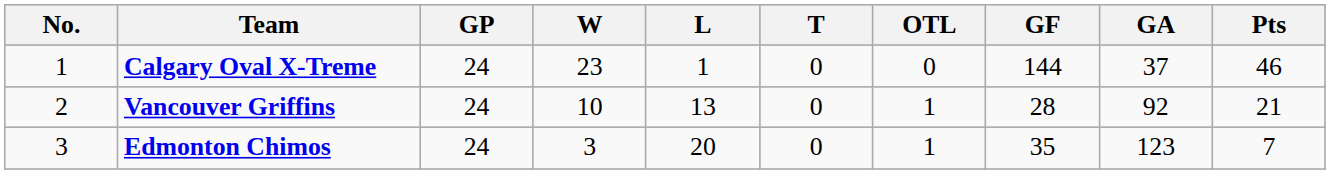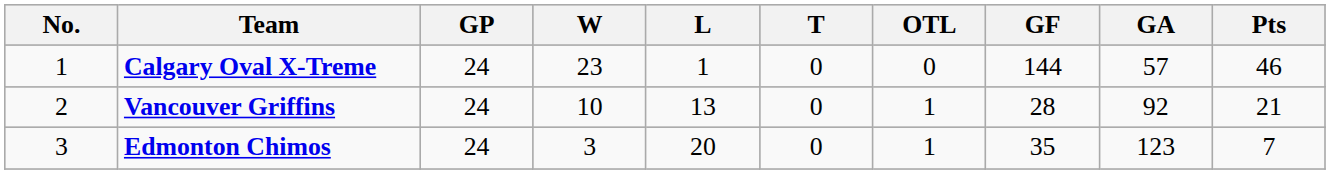 <table class="wikitable sortable">
 <tr>
 <th bgcolor="#DDDDFF" width="7.5%" title="Division rank">No.</th>
 <th bgcolor="#DDDDFF" width="20%">Team</th>
 <th bgcolor="#DDDDFF" width="7.5%" title="Games played" class="unsortable">GP</th>
 <th bgcolor="#DDDDFF" width="7.5%" title="Wins">W</th>
 <th bgcolor="#DDDDFF" width="7.5%" title="Losses">L</th>
 <th bgcolor="#DDDDFF" width="7.5%" title="Ties">T</th>
 <th bgcolor="#DDDDFF" width="7.5%" title="Overtime Losses">OTL</th>
 <th bgcolor="#DDDDFF" width="7.5%" title="Goals for">GF</th>
 <th bgcolor="#DDDDFF" width="7.5%" title="Goals against">GA</th>
 <th bgcolor="#DDDDFF" width="7.5%" title="Points">Pts</th>
 </tr>
 <tr align=center>
 <td>1</td>
 <td align=left><strong><a href='#'>Calgary Oval X-Treme</a></strong></td>
 <td>24</td>
 <td>23</td>
 <td>1</td>
 <td>0</td>
 <td>0</td>
 <td>144</td>
-<td>37</td>
+<td>57</td>
 <td>46</td>
 </tr>
 <tr align=center>
 <td>2</td>
 <td align=left><strong><a href='#'>Vancouver Griffins</a></strong></td>
 <td>24</td>
 <td>10</td>
 <td>13</td>
 <td>0</td>
 <td>1</td>
 <td>28</td>
 <td>92</td>
 <td>21</td>
 </tr>
 <tr align=center>
 <td>3</td>
 <td align=left><strong><a href='#'>Edmonton Chimos</a></strong></td>
 <td>24</td>
 <td>3</td>
 <td>20</td>
 <td>0</td>
 <td>1</td>
 <td>35</td>
 <td>123</td>
 <td>7</td>
 </tr>
 </table>
